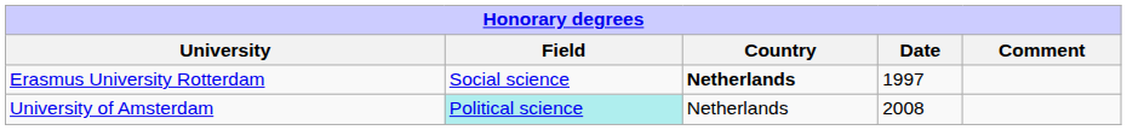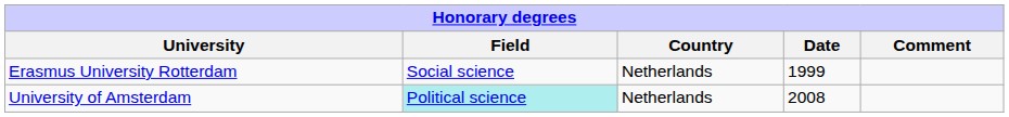 <table class="wikitable" style="width:60%;">
 <tr style="background:#ccf; text-align:center;">
 <td colspan=5><strong><a href='#'>Honorary degrees</a></strong></td>
 </tr>
 <tr>
 <th>University</th>
 <th>Field</th>
 <th>Country</th>
 <th>Date</th>
 <th>Comment</th>
 </tr>
 <tr>
 <td><a href='#'>Erasmus University Rotterdam</a></td>
 <td><a href='#'>Social science</a></td>
-<td><strong>Netherlands</strong></td>
-<td>1997</td>
+<td>Netherlands</td>
+<td>1999</td>
 <td></td>
 </tr>
 <tr>
 <td><a href='#'>University of Amsterdam</a></td>
 <td style="background: paleturquoise;"><a href='#'>Political science</a></td>
 <td>Netherlands</td>
 <td>2008</td>
 <td></td>
 </tr>
 </table>
